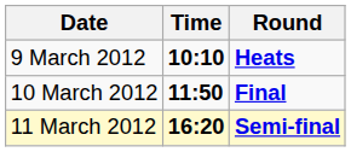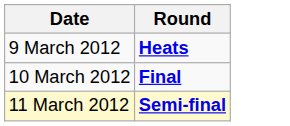 <table class="wikitable">
 <tr>
 <th>Date</th>
-<th>Time</th>
 <th>Round</th>
 </tr>
 <tr>
 <td>9 March 2012</td>
-<td><strong>10:10</strong></td>
 <td><strong><a href='#'>Heats</a></strong></td>
 </tr>
 <tr>
 <td>10 March 2012</td>
-<td><strong>11:50</strong></td>
 <td><strong><a href='#'>Final</a></strong></td>
 </tr>
 <tr style=background:lemonchiffon>
 <td>11 March 2012</td>
-<td><strong>16:20</strong></td>
 <td><strong><a href='#'>Semi-final</a></strong></td>
 </tr>
 </table>
